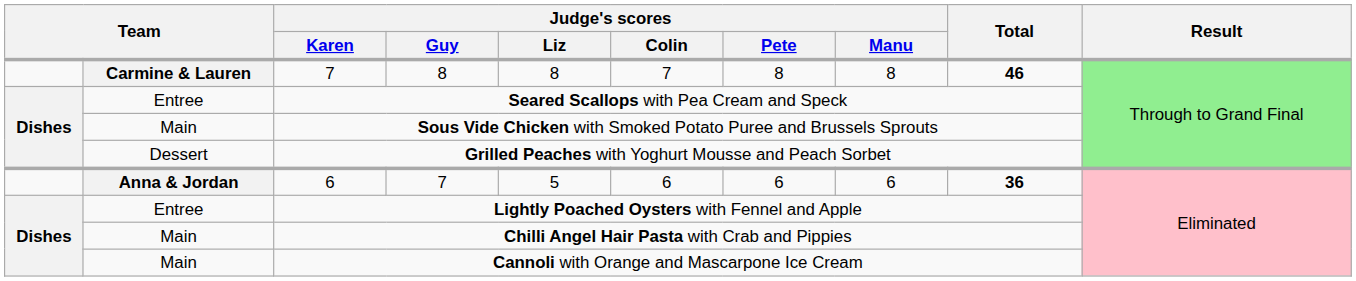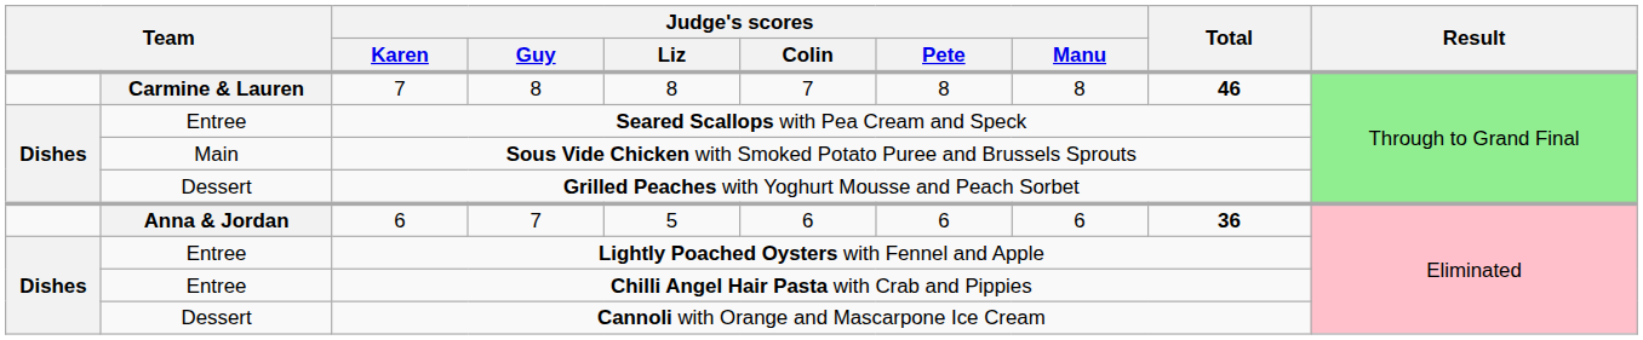 <table class="wikitable plainrowheaders" style="margin: 1em auto; text-align:center; font-size:90%; width:80em;">
 <tr>
 <th rowspan="2" style="width:20%;" colspan="2">Team</th>
 <th colspan="6" style="width:50%;">Judge's scores</th>
 <th rowspan="2" style="width:10%;">Total<br></th>
 <th rowspan="2" style="width:20%;">Result</th>
 </tr>
 <tr>
 <th style="width:50px;"><a href='#'>Karen</a></th>
 <th style="width:50px;"><a href='#'>Guy</a></th>
 <th style="width:50px;">Liz</th>
 <th style="width:50px;">Colin</th>
 <th style="width:50px;"><a href='#'>Pete</a></th>
 <th style="width:50px;"><a href='#'>Manu</a></th>
 </tr>
 <tr style="border-top:3px solid #aaa;">
 <td></td>
 <th style="text-align:centre">Carmine & Lauren</th>
 <td>7</td>
 <td>8</td>
 <td>8</td>
 <td>7</td>
 <td>8</td>
 <td>8</td>
 <td><strong>46</strong></td>
 <td rowspan="4" style="background:lightgreen">Through to Grand Final</td>
 </tr>
 <tr>
 <th rowspan="3">Dishes</th>
 <td>Entree</td>
 <td colspan="7"><strong>Seared Scallops</strong> with Pea Cream and Speck</td>
 </tr>
 <tr>
 <td>Main</td>
 <td colspan="7"><strong>Sous Vide Chicken</strong> with Smoked Potato Puree and Brussels Sprouts</td>
 </tr>
 <tr>
 <td>Dessert</td>
 <td colspan="7"><strong>Grilled Peaches</strong> with Yoghurt Mousse and Peach Sorbet</td>
 </tr>
 <tr style="border-top:3px solid #aaa;">
 <td></td>
 <th style="text-align:centre">Anna & Jordan</th>
 <td>6</td>
 <td>7</td>
 <td>5</td>
 <td>6</td>
 <td>6</td>
 <td>6</td>
 <td><strong>36</strong></td>
 <td rowspan="4" bgcolor="pink">Eliminated</td>
 </tr>
 <tr>
 <th rowspan="3">Dishes</th>
 <td>Entree</td>
 <td colspan="7"><strong>Lightly Poached Oysters</strong> with Fennel and Apple</td>
 </tr>
 <tr>
-<td>Main</td>
+<td>Entree</td>
 <td colspan="7"><strong>Chilli Angel Hair Pasta</strong> with Crab and Pippies</td>
 </tr>
 <tr>
-<td>Main</td>
+<td>Dessert</td>
 <td colspan="7"><strong>Cannoli</strong> with Orange and Mascarpone Ice Cream</td>
 </tr>
 </table>
